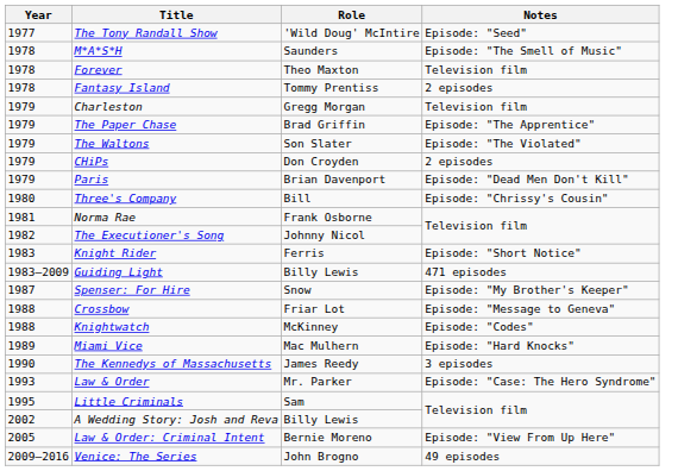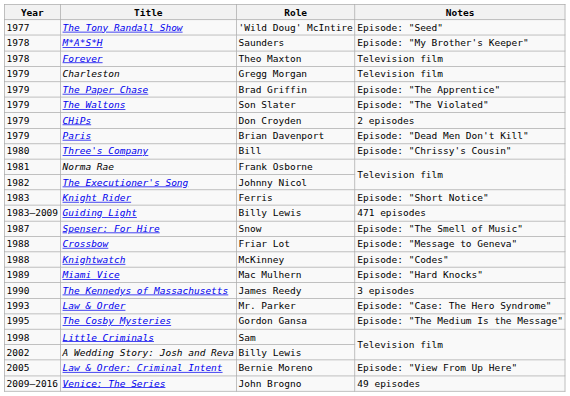 <table class="wikitable sortable">
 <tr>
 <th>Year</th>
 <th>Title</th>
 <th>Role</th>
 <th>Notes</th>
 </tr>
 <tr>
 <td>1977</td>
 <td><em><a href='#'>The Tony Randall Show</a></em></td>
 <td>'Wild Doug' McIntire</td>
 <td>Episode: "Seed"</td>
 </tr>
 <tr>
 <td>1978</td>
 <td><a href='#'><em>M*A*S*H</em></a></td>
 <td>Saunders</td>
-<td>Episode: "The Smell of Music"</td>
+<td>Episode: "My Brother's Keeper"</td>
 </tr>
 <tr>
 <td>1978</td>
 <td><a href='#'><em>Forever</em></a></td>
 <td>Theo Maxton</td>
 <td>Television film</td>
-</tr>
-<tr>
-<td>1978</td>
-<td><em><a href='#'>Fantasy Island</a></em></td>
-<td>Tommy Prentiss</td>
-<td>2 episodes</td>
 </tr>
 <tr>
 <td>1979</td>
 <td><em>Charleston</em></td>
 <td>Gregg Morgan</td>
 <td>Television film</td>
 </tr>
 <tr>
 <td>1979</td>
 <td><a href='#'><em>The Paper Chase</em></a></td>
 <td>Brad Griffin</td>
 <td>Episode: "The Apprentice"</td>
 </tr>
 <tr>
 <td>1979</td>
 <td><em><a href='#'>The Waltons</a></em></td>
 <td>Son Slater</td>
 <td>Episode: "The Violated"</td>
 </tr>
 <tr>
 <td>1979</td>
 <td><em><a href='#'>CHiPs</a></em></td>
 <td>Don Croyden</td>
 <td>2 episodes</td>
 </tr>
 <tr>
 <td>1979</td>
 <td><a href='#'><em>Paris</em></a></td>
 <td>Brian Davenport</td>
 <td>Episode: "Dead Men Don't Kill"</td>
 </tr>
 <tr>
 <td>1980</td>
 <td><em><a href='#'>Three's Company</a></em></td>
 <td>Bill</td>
 <td>Episode: "Chrissy's Cousin"</td>
 </tr>
 <tr>
 <td>1981</td>
 <td><em>Norma Rae</em></td>
 <td>Frank Osborne</td>
 <td rowspan="2">Television film</td>
 </tr>
 <tr>
 <td>1982</td>
 <td><a href='#'><em>The Executioner's Song</em></a></td>
 <td>Johnny Nicol</td>
 </tr>
 <tr>
 <td>1983</td>
 <td><a href='#'><em>Knight Rider</em></a></td>
 <td>Ferris</td>
 <td>Episode: "Short Notice"</td>
 </tr>
 <tr>
 <td>1983–2009</td>
 <td><em><a href='#'>Guiding Light</a></em></td>
 <td>Billy Lewis</td>
 <td>471 episodes</td>
 </tr>
 <tr>
 <td>1987</td>
 <td><em><a href='#'>Spenser: For Hire</a></em></td>
 <td>Snow</td>
-<td>Episode: "My Brother's Keeper"</td>
+<td>Episode: "The Smell of Music"</td>
 </tr>
 <tr>
 <td>1988</td>
 <td><a href='#'><em>Crossbow</em></a></td>
 <td>Friar Lot</td>
 <td>Episode: "Message to Geneva"</td>
 </tr>
 <tr>
 <td>1988</td>
 <td><em><a href='#'>Knightwatch</a></em></td>
 <td>McKinney</td>
 <td>Episode: "Codes"</td>
 </tr>
 <tr>
 <td>1989</td>
 <td><em><a href='#'>Miami Vice</a></em></td>
 <td>Mac Mulhern</td>
 <td>Episode: "Hard Knocks"</td>
 </tr>
 <tr>
 <td>1990</td>
 <td><em><a href='#'>The Kennedys of Massachusetts</a></em></td>
 <td>James Reedy</td>
 <td>3 episodes</td>
 </tr>
 <tr>
 <td>1993</td>
 <td><em><a href='#'>Law & Order</a></em></td>
 <td>Mr. Parker</td>
 <td>Episode: "Case: The Hero Syndrome"</td>
 </tr>
 <tr>
 <td>1995</td>
+<td><em><a href='#'>The Cosby Mysteries</a></em></td>
+<td>Gordon Gansa</td>
+<td>Episode: "The Medium Is the Message"</td>
+</tr>
+<tr>
+<td>1998</td>
 <td><a href='#'><em>Little Criminals</em></a></td>
 <td>Sam</td>
 <td rowspan="2">Television film</td>
 </tr>
 <tr>
 <td>2002</td>
 <td><em>A Wedding Story: Josh and Reva</em></td>
 <td>Billy Lewis</td>
 </tr>
 <tr>
 <td>2005</td>
 <td><em><a href='#'>Law & Order: Criminal Intent</a></em></td>
 <td>Bernie Moreno</td>
 <td>Episode: "View From Up Here"</td>
 </tr>
 <tr>
 <td>2009–2016</td>
 <td><em><a href='#'>Venice: The Series</a></em></td>
 <td>John Brogno</td>
 <td>49 episodes</td>
 </tr>
 </table>
